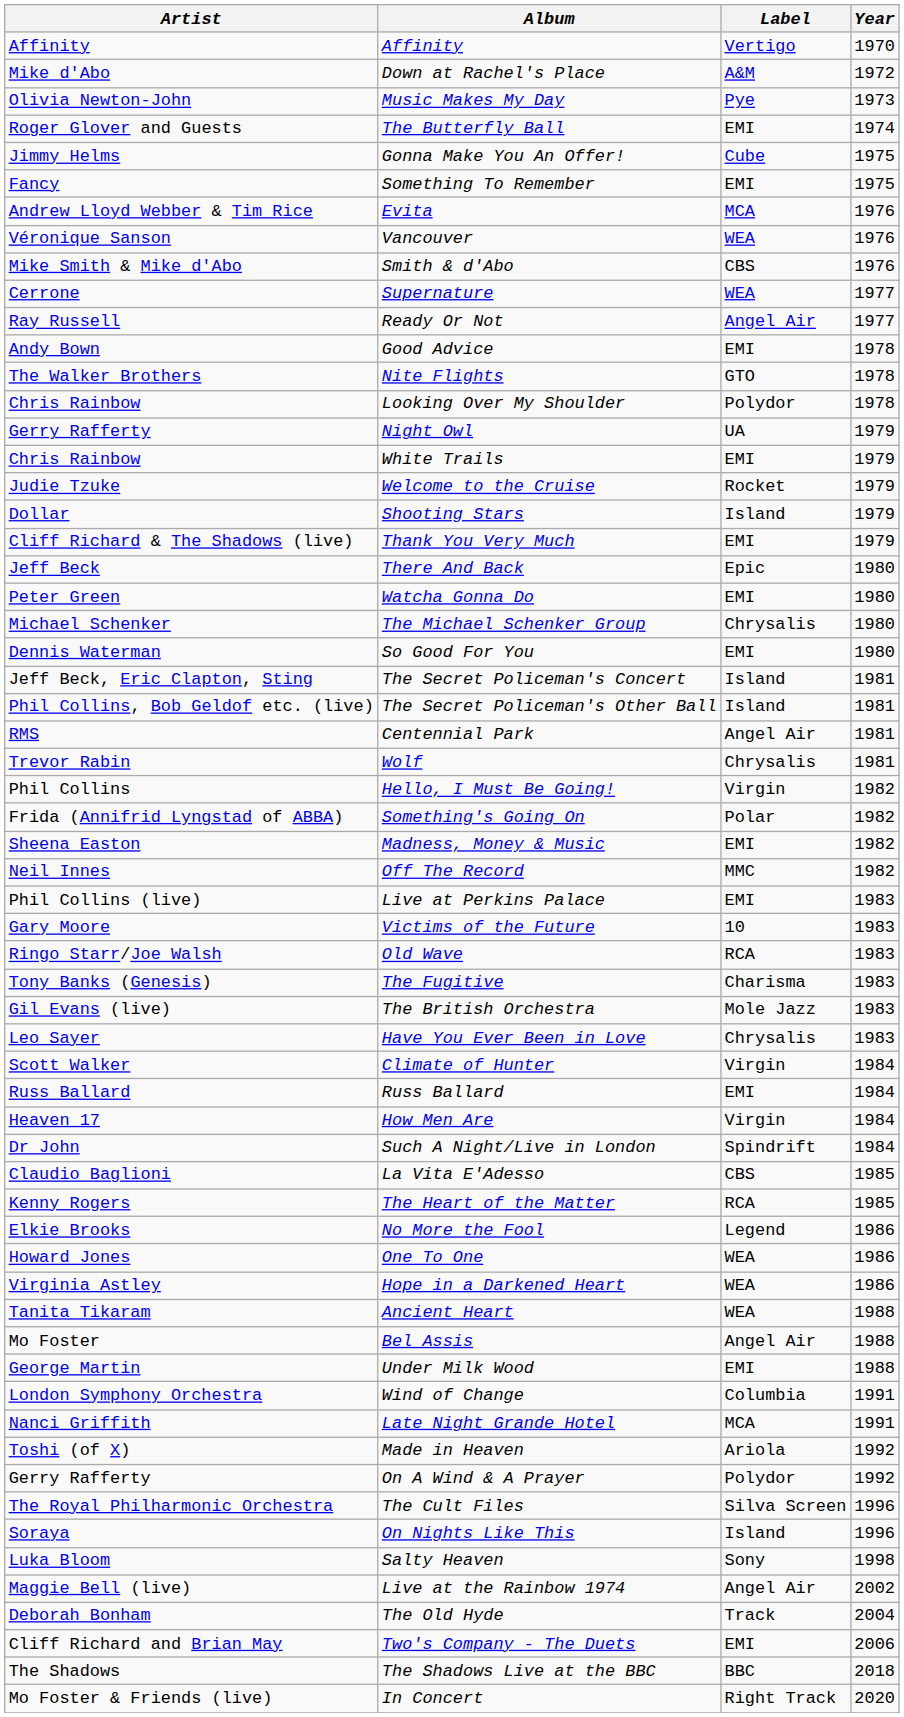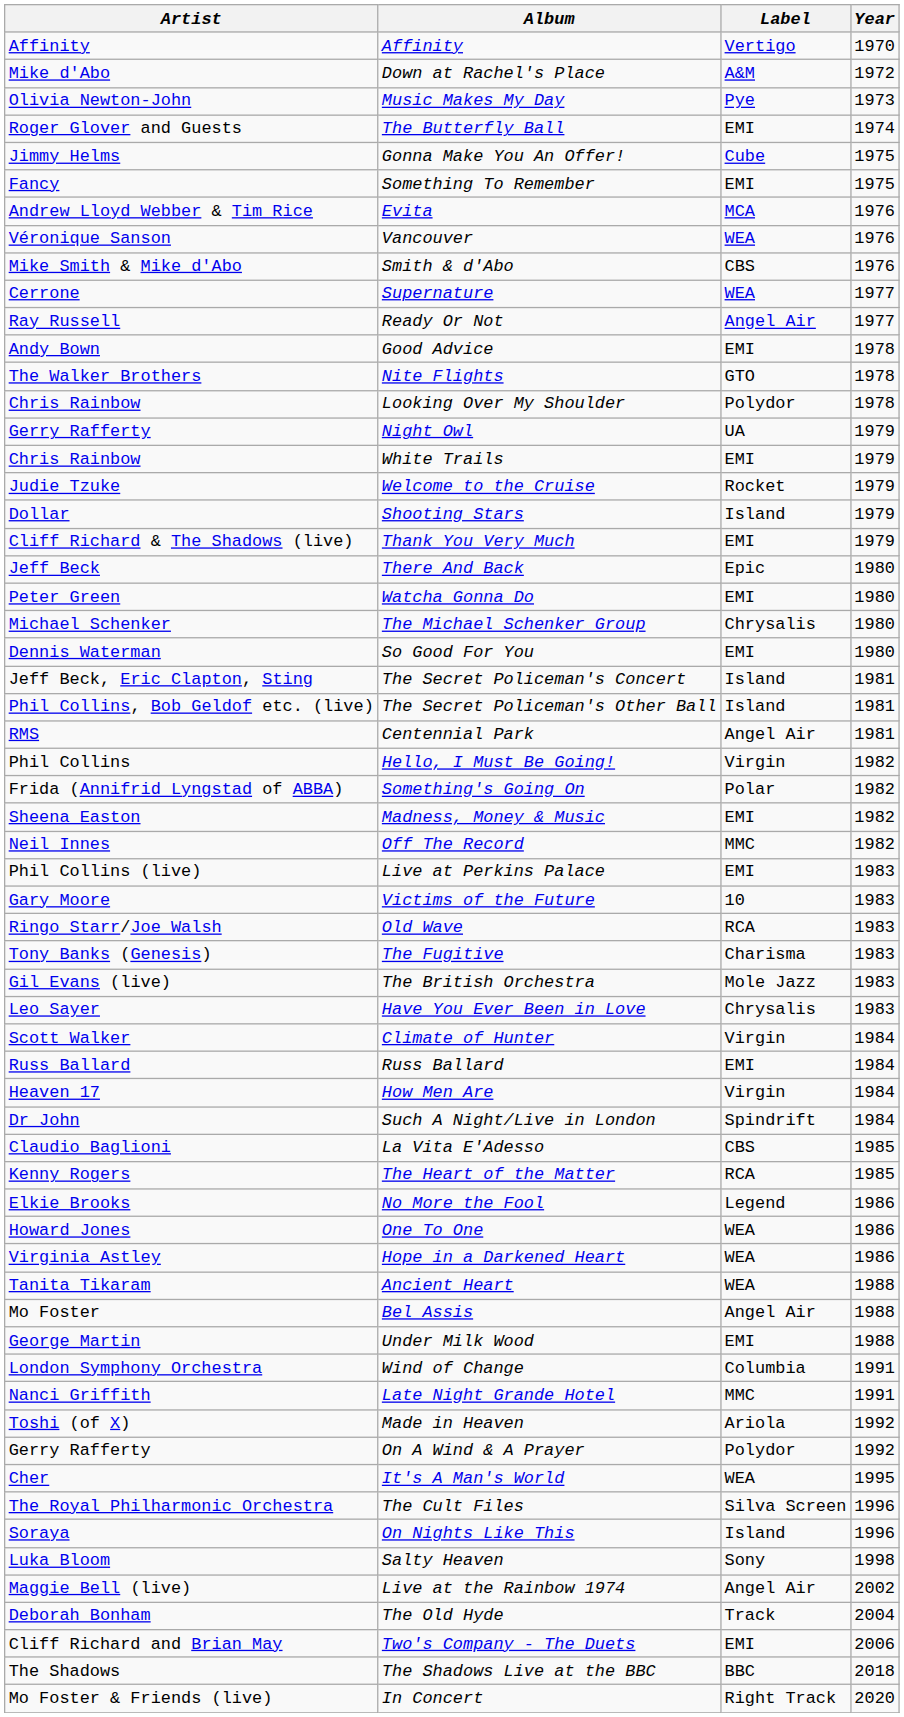 <table class="wikitable">
 <tr>
 <th><em>Artist</em></th>
 <th><em>Album</em></th>
 <th><em>Label</em></th>
 <th><em>Year</em></th>
 </tr>
 <tr>
 <td><a href='#'>Affinity</a></td>
 <td><em><a href='#'>Affinity</a></em></td>
 <td><a href='#'>Vertigo</a></td>
 <td>1970</td>
 </tr>
 <tr>
 <td><a href='#'>Mike d'Abo</a></td>
 <td><em>Down at Rachel's Place</em></td>
 <td><a href='#'>A&M</a></td>
 <td>1972</td>
 </tr>
 <tr>
 <td><a href='#'>Olivia Newton-John</a></td>
 <td><em><a href='#'>Music Makes My Day</a></em></td>
 <td><a href='#'>Pye</a></td>
 <td>1973</td>
 </tr>
 <tr>
 <td><a href='#'>Roger Glover</a> and Guests</td>
 <td><em><a href='#'>The Butterfly Ball</a></em></td>
 <td>EMI</td>
 <td>1974</td>
 </tr>
 <tr>
 <td><a href='#'>Jimmy Helms</a></td>
 <td><em>Gonna Make You An Offer!</em></td>
 <td><a href='#'>Cube</a></td>
 <td>1975</td>
 </tr>
 <tr>
 <td><a href='#'>Fancy</a></td>
 <td><em>Something To Remember</em></td>
 <td>EMI</td>
 <td>1975</td>
 </tr>
 <tr>
 <td><a href='#'>Andrew Lloyd Webber</a> & <a href='#'>Tim Rice</a></td>
 <td><em><a href='#'>Evita</a></em></td>
 <td><a href='#'>MCA</a></td>
 <td>1976</td>
 </tr>
 <tr>
 <td><a href='#'>Véronique Sanson</a></td>
 <td><em>Vancouver</em></td>
 <td><a href='#'>WEA</a></td>
 <td>1976</td>
 </tr>
 <tr>
 <td><a href='#'>Mike Smith</a> & <a href='#'>Mike d'Abo</a></td>
 <td><em>Smith & d'Abo</em></td>
 <td>CBS</td>
 <td>1976</td>
 </tr>
 <tr>
 <td><a href='#'>Cerrone</a></td>
 <td><em><a href='#'>Supernature</a></em></td>
 <td><a href='#'>WEA</a></td>
 <td>1977</td>
 </tr>
 <tr>
 <td><a href='#'>Ray Russell</a></td>
 <td><em>Ready Or Not</em></td>
 <td><a href='#'>Angel Air</a></td>
 <td>1977</td>
 </tr>
 <tr>
 <td><a href='#'>Andy Bown</a></td>
 <td><em>Good Advice</em></td>
 <td>EMI</td>
 <td>1978</td>
 </tr>
 <tr>
 <td><a href='#'>The Walker Brothers</a></td>
 <td><em><a href='#'>Nite Flights</a></em></td>
 <td>GTO</td>
 <td>1978</td>
 </tr>
 <tr>
 <td><a href='#'>Chris Rainbow</a></td>
 <td><em>Looking Over My Shoulder</em></td>
 <td>Polydor</td>
 <td>1978</td>
 </tr>
 <tr>
 <td><a href='#'>Gerry Rafferty</a></td>
 <td><em><a href='#'>Night Owl</a></em></td>
 <td>UA</td>
 <td>1979</td>
 </tr>
 <tr>
 <td><a href='#'>Chris Rainbow</a></td>
 <td><em>White Trails</em></td>
 <td>EMI</td>
 <td>1979</td>
 </tr>
 <tr>
 <td><a href='#'>Judie Tzuke</a></td>
 <td><em><a href='#'>Welcome to the Cruise</a></em></td>
 <td>Rocket</td>
 <td>1979</td>
 </tr>
 <tr>
 <td><a href='#'>Dollar</a></td>
 <td><em><a href='#'>Shooting Stars</a></em></td>
 <td>Island</td>
 <td>1979</td>
 </tr>
 <tr>
 <td><a href='#'>Cliff Richard</a> & <a href='#'>The Shadows</a> (live)</td>
 <td><em><a href='#'>Thank You Very Much</a></em></td>
 <td>EMI</td>
 <td>1979</td>
 </tr>
 <tr>
 <td><a href='#'>Jeff Beck</a></td>
 <td><em><a href='#'>There And Back</a></em></td>
 <td>Epic</td>
 <td>1980</td>
 </tr>
 <tr>
 <td><a href='#'>Peter Green</a></td>
 <td><em><a href='#'>Watcha Gonna Do</a></em></td>
 <td>EMI</td>
 <td>1980</td>
 </tr>
 <tr>
 <td><a href='#'>Michael Schenker</a></td>
 <td><em><a href='#'>The Michael Schenker Group</a></em></td>
 <td>Chrysalis</td>
 <td>1980</td>
 </tr>
 <tr>
 <td><a href='#'>Dennis Waterman</a></td>
 <td><em>So Good For You</em></td>
 <td>EMI</td>
 <td>1980</td>
 </tr>
 <tr>
 <td>Jeff Beck, <a href='#'>Eric Clapton</a>, <a href='#'>Sting</a></td>
 <td><em>The Secret Policeman's Concert</em></td>
 <td>Island</td>
 <td>1981</td>
 </tr>
 <tr>
 <td><a href='#'>Phil Collins</a>, <a href='#'>Bob Geldof</a> etc. (live)</td>
 <td><em>The Secret Policeman's Other Ball</em></td>
 <td>Island</td>
 <td>1981</td>
 </tr>
 <tr>
 <td><a href='#'>RMS</a></td>
 <td><em>Centennial Park</em></td>
 <td>Angel Air</td>
 <td>1981</td>
 </tr>
 <tr>
-<td><a href='#'>Trevor Rabin</a></td>
-<td><em><a href='#'>Wolf</a></em></td>
-<td>Chrysalis</td>
-<td>1981</td>
-</tr>
-<tr>
 <td>Phil Collins</td>
 <td><em><a href='#'>Hello, I Must Be Going!</a></em></td>
 <td>Virgin</td>
 <td>1982</td>
 </tr>
 <tr>
 <td>Frida (<a href='#'>Annifrid Lyngstad</a> of <a href='#'>ABBA</a>)</td>
 <td><em><a href='#'>Something's Going On</a></em></td>
 <td>Polar</td>
 <td>1982</td>
 </tr>
 <tr>
 <td><a href='#'>Sheena Easton</a></td>
 <td><em><a href='#'>Madness, Money & Music</a></em></td>
 <td>EMI</td>
 <td>1982</td>
 </tr>
 <tr>
 <td><a href='#'>Neil Innes</a></td>
 <td><em><a href='#'>Off The Record</a></em></td>
 <td>MMC</td>
 <td>1982</td>
 </tr>
 <tr>
 <td>Phil Collins (live)</td>
 <td><em>Live at Perkins Palace</em></td>
 <td>EMI</td>
 <td>1983</td>
 </tr>
 <tr>
 <td><a href='#'>Gary Moore</a></td>
 <td><em><a href='#'>Victims of the Future</a></em></td>
 <td>10</td>
 <td>1983</td>
 </tr>
 <tr>
 <td><a href='#'>Ringo Starr</a>/<a href='#'>Joe Walsh</a></td>
 <td><em><a href='#'>Old Wave</a></em></td>
 <td>RCA</td>
 <td>1983</td>
 </tr>
 <tr>
 <td><a href='#'>Tony Banks</a> (<a href='#'>Genesis</a>)</td>
 <td><em><a href='#'>The Fugitive</a></em></td>
 <td>Charisma</td>
 <td>1983</td>
 </tr>
 <tr>
 <td><a href='#'>Gil Evans</a> (live)</td>
 <td><em>The British Orchestra</em></td>
 <td>Mole Jazz</td>
 <td>1983</td>
 </tr>
 <tr>
 <td><a href='#'>Leo Sayer</a></td>
 <td><em><a href='#'>Have You Ever Been in Love</a></em></td>
 <td>Chrysalis</td>
 <td>1983</td>
 </tr>
 <tr>
 <td><a href='#'>Scott Walker</a></td>
 <td><em><a href='#'>Climate of Hunter</a></em></td>
 <td>Virgin</td>
 <td>1984</td>
 </tr>
 <tr>
 <td><a href='#'>Russ Ballard</a></td>
 <td><em>Russ Ballard</em></td>
 <td>EMI</td>
 <td>1984</td>
 </tr>
 <tr>
 <td><a href='#'>Heaven 17</a></td>
 <td><em><a href='#'>How Men Are</a></em></td>
 <td>Virgin</td>
 <td>1984</td>
 </tr>
 <tr>
 <td><a href='#'>Dr John</a></td>
 <td><em>Such A Night/Live in London</em></td>
 <td>Spindrift</td>
 <td>1984</td>
 </tr>
 <tr>
 <td><a href='#'>Claudio Baglioni</a></td>
 <td><em>La Vita E'Adesso</em></td>
 <td>CBS</td>
 <td>1985</td>
 </tr>
 <tr>
 <td><a href='#'>Kenny Rogers</a></td>
 <td><em><a href='#'>The Heart of the Matter</a></em></td>
 <td>RCA</td>
 <td>1985</td>
 </tr>
 <tr>
 <td><a href='#'>Elkie Brooks</a></td>
 <td><em><a href='#'>No More the Fool</a></em></td>
 <td>Legend</td>
 <td>1986</td>
 </tr>
 <tr>
 <td><a href='#'>Howard Jones</a></td>
 <td><em><a href='#'>One To One</a></em></td>
 <td>WEA</td>
 <td>1986</td>
 </tr>
 <tr>
 <td><a href='#'>Virginia Astley</a></td>
 <td><em><a href='#'>Hope in a Darkened Heart</a></em></td>
 <td>WEA</td>
 <td>1986</td>
 </tr>
 <tr>
 <td><a href='#'>Tanita Tikaram</a></td>
 <td><em><a href='#'>Ancient Heart</a></em></td>
 <td>WEA</td>
 <td>1988</td>
 </tr>
 <tr>
 <td>Mo Foster</td>
 <td><em><a href='#'>Bel Assis</a></em></td>
 <td>Angel Air</td>
 <td>1988</td>
 </tr>
 <tr>
 <td><a href='#'>George Martin</a></td>
 <td><em>Under Milk Wood</em></td>
 <td>EMI</td>
 <td>1988</td>
 </tr>
 <tr>
 <td><a href='#'>London Symphony Orchestra</a></td>
 <td><em>Wind of Change</em></td>
 <td>Columbia</td>
 <td>1991</td>
 </tr>
 <tr>
 <td><a href='#'>Nanci Griffith</a></td>
 <td><em><a href='#'>Late Night Grande Hotel</a></em></td>
-<td>MCA</td>
+<td>MMC</td>
 <td>1991</td>
 </tr>
 <tr>
 <td><a href='#'>Toshi</a> (of <a href='#'>X</a>)</td>
 <td><em>Made in Heaven</em></td>
 <td>Ariola</td>
 <td>1992</td>
 </tr>
 <tr>
 <td>Gerry Rafferty</td>
 <td><em>On A Wind & A Prayer </em></td>
 <td>Polydor</td>
 <td>1992</td>
+</tr>
+<tr>
+<td><a href='#'>Cher</a></td>
+<td><em><a href='#'>It's A Man's World</a></em></td>
+<td>WEA</td>
+<td>1995</td>
 </tr>
 <tr>
 <td><a href='#'>The Royal Philharmonic Orchestra</a></td>
 <td><em>The Cult Files</em></td>
 <td>Silva Screen</td>
 <td>1996</td>
 </tr>
 <tr>
 <td><a href='#'>Soraya</a></td>
 <td><em><a href='#'>On Nights Like This</a></em></td>
 <td>Island</td>
 <td>1996</td>
 </tr>
 <tr>
 <td><a href='#'>Luka Bloom</a></td>
 <td><em>Salty Heaven</em></td>
 <td>Sony</td>
 <td>1998</td>
 </tr>
 <tr>
 <td><a href='#'>Maggie Bell</a> (live)</td>
 <td><em>Live at the Rainbow 1974</em></td>
 <td>Angel Air</td>
 <td>2002</td>
 </tr>
 <tr>
 <td><a href='#'>Deborah Bonham</a></td>
 <td><em>The Old Hyde</em></td>
 <td>Track</td>
 <td>2004</td>
 </tr>
 <tr>
 <td>Cliff Richard and <a href='#'>Brian May</a></td>
 <td><em><a href='#'>Two's Company - The Duets</a></em></td>
 <td>EMI</td>
 <td>2006</td>
 </tr>
 <tr>
 <td>The Shadows</td>
 <td><em>The Shadows Live at the BBC</em></td>
 <td>BBC</td>
 <td>2018</td>
 </tr>
 <tr>
 <td>Mo Foster & Friends (live)</td>
 <td><em>In Concert</em></td>
 <td>Right Track</td>
 <td>2020</td>
 </tr>
 </table>
